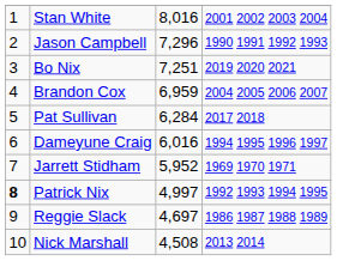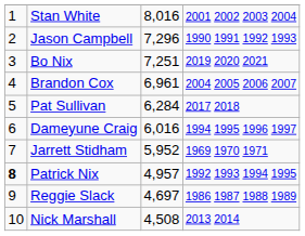 <table class="wikitable">
 <tr>
 </tr>
 <tr>
 <td>1</td>
 <td><a href='#'>Stan White</a></td>
 <td>8,016</td>
 <td style="font-size:80%;"><a href='#'>2001</a> <a href='#'>2002</a> <a href='#'>2003</a> <a href='#'>2004</a></td>
 </tr>
 <tr>
 <td>2</td>
 <td><a href='#'>Jason Campbell</a></td>
 <td>7,296</td>
 <td style="font-size:80%;"><a href='#'>1990</a> <a href='#'>1991</a> <a href='#'>1992</a> <a href='#'>1993</a></td>
 </tr>
 <tr>
 <td>3</td>
 <td><a href='#'>Bo Nix</a></td>
 <td>7,251</td>
 <td style="font-size:80%;"><a href='#'>2019</a> <a href='#'>2020</a> <a href='#'>2021</a></td>
 </tr>
 <tr>
 <td>4</td>
 <td><a href='#'>Brandon Cox</a></td>
-<td>6,959</td>
+<td>6,961</td>
 <td style="font-size:80%;"><a href='#'>2004</a> <a href='#'>2005</a> <a href='#'>2006</a> <a href='#'>2007</a></td>
 </tr>
 <tr>
 <td>5</td>
 <td><a href='#'>Pat Sullivan</a></td>
 <td>6,284</td>
 <td style="font-size:80%;"><a href='#'>2017</a> <a href='#'>2018</a></td>
 </tr>
 <tr>
 <td>6</td>
 <td><a href='#'>Dameyune Craig</a></td>
 <td>6,016</td>
 <td style="font-size:80%;"><a href='#'>1994</a> <a href='#'>1995</a> <a href='#'>1996</a> <a href='#'>1997</a></td>
 </tr>
 <tr>
 <td>7</td>
 <td><a href='#'>Jarrett Stidham</a></td>
 <td>5,952</td>
 <td style="font-size:80%;"><a href='#'>1969</a> <a href='#'>1970</a> <a href='#'>1971</a></td>
 </tr>
 <tr>
 <td><strong>8</strong></td>
 <td><a href='#'>Patrick Nix</a></td>
-<td>4,997</td>
+<td>4,957</td>
 <td style="font-size:80%;"><a href='#'>1992</a> <a href='#'>1993</a> <a href='#'>1994</a> <a href='#'>1995</a></td>
 </tr>
 <tr>
 <td>9</td>
 <td><a href='#'>Reggie Slack</a></td>
 <td>4,697</td>
 <td style="font-size:80%;"><a href='#'>1986</a> <a href='#'>1987</a> <a href='#'>1988</a> <a href='#'>1989</a></td>
 </tr>
 <tr>
 <td>10</td>
 <td><a href='#'>Nick Marshall</a></td>
 <td>4,508</td>
 <td style="font-size:80%;"><a href='#'>2013</a> <a href='#'>2014</a></td>
 </tr>
 </table>
